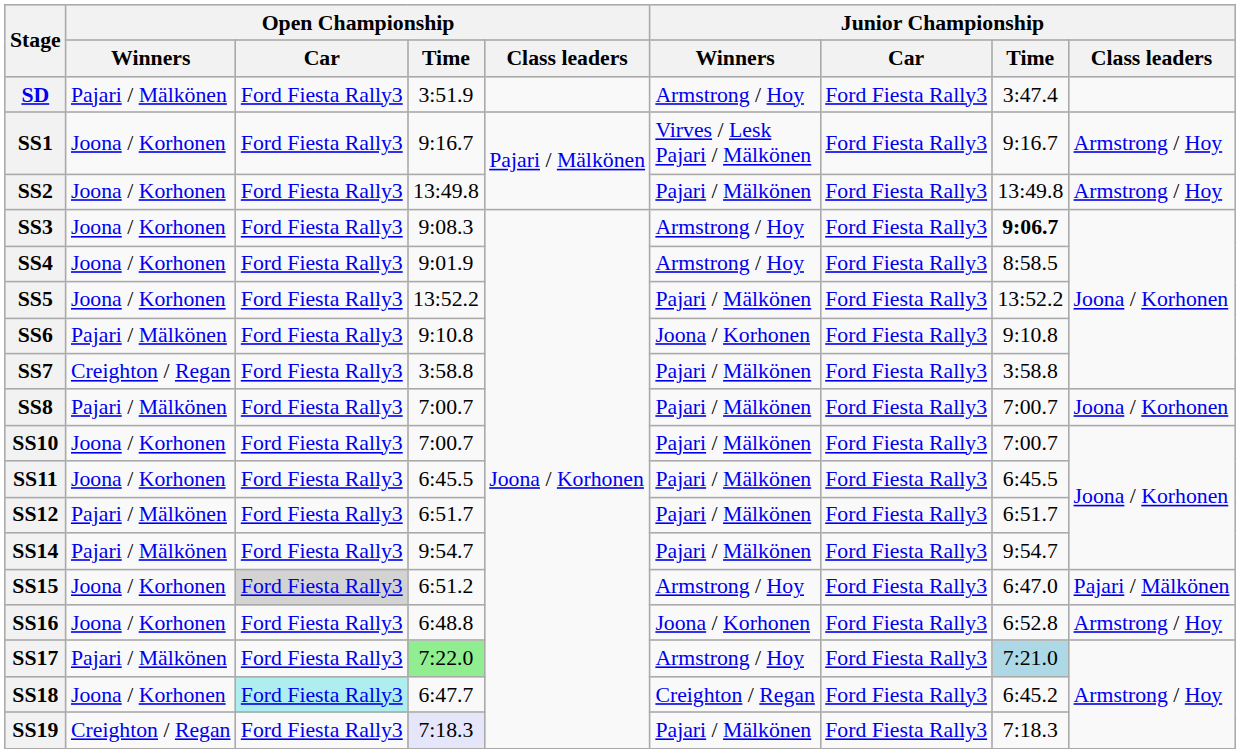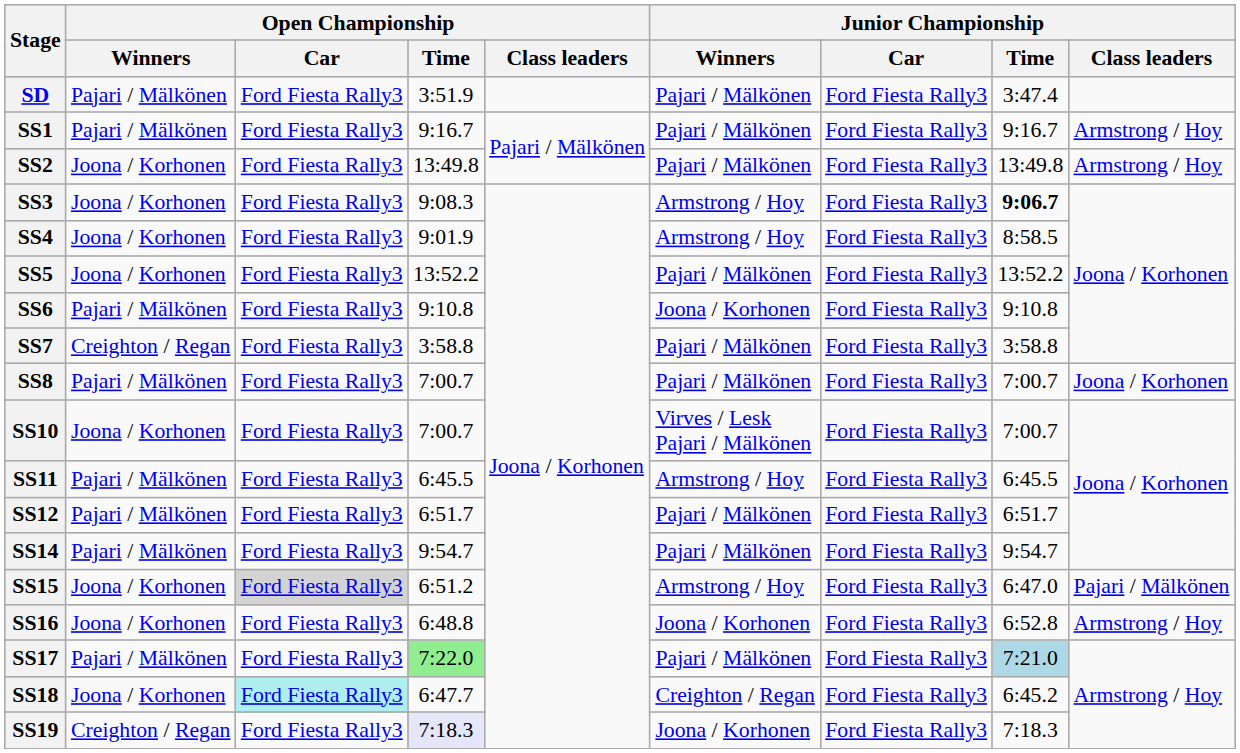 <table class="wikitable" style="font-size:85%">
 <tr>
 <th rowspan="2">Stage</th>
 <th colspan="4">Open Championship</th>
 <th colspan="4">Junior Championship</th>
 </tr>
 <tr>
 <th>Winners</th>
 <th>Car</th>
 <th>Time</th>
 <th>Class leaders</th>
 <th>Winners</th>
 <th>Car</th>
 <th>Time</th>
 <th>Class leaders</th>
 </tr>
 <tr>
 <th><a href='#'>SD</a></th>
 <td><a href='#'>Pajari</a> / <a href='#'>Mälkönen</a></td>
 <td><a href='#'>Ford Fiesta Rally3</a></td>
 <td align="center">3:51.9</td>
 <td></td>
-<td><a href='#'>Armstrong</a> / <a href='#'>Hoy</a></td>
+<td><a href='#'>Pajari</a> / <a href='#'>Mälkönen</a></td>
 <td><a href='#'>Ford Fiesta Rally3</a></td>
 <td align="center">3:47.4</td>
 <td></td>
 </tr>
 <tr>
 <th>SS1</th>
-<td><a href='#'>Joona</a> / <a href='#'>Korhonen</a></td>
+<td><a href='#'>Pajari</a> / <a href='#'>Mälkönen</a></td>
 <td><a href='#'>Ford Fiesta Rally3</a></td>
 <td align="center">9:16.7</td>
 <td rowspan="2"><a href='#'>Pajari</a> / <a href='#'>Mälkönen</a></td>
-<td><a href='#'>Virves</a> / <a href='#'>Lesk</a><br><a href='#'>Pajari</a> / <a href='#'>Mälkönen</a></td>
+<td><a href='#'>Pajari</a> / <a href='#'>Mälkönen</a></td>
 <td><a href='#'>Ford Fiesta Rally3</a></td>
 <td align="center">9:16.7</td>
 <td><a href='#'>Armstrong</a> / <a href='#'>Hoy</a></td>
 </tr>
 <tr>
 <th>SS2</th>
 <td><a href='#'>Joona</a> / <a href='#'>Korhonen</a></td>
 <td><a href='#'>Ford Fiesta Rally3</a></td>
 <td align="center">13:49.8</td>
 <td><a href='#'>Pajari</a> / <a href='#'>Mälkönen</a></td>
 <td><a href='#'>Ford Fiesta Rally3</a></td>
 <td align="center">13:49.8</td>
 <td><a href='#'>Armstrong</a> / <a href='#'>Hoy</a></td>
 </tr>
 <tr>
 <th>SS3</th>
 <td><a href='#'>Joona</a> / <a href='#'>Korhonen</a></td>
 <td><a href='#'>Ford Fiesta Rally3</a></td>
 <td align="center">9:08.3</td>
 <td rowspan="15"><a href='#'>Joona</a> / <a href='#'>Korhonen</a></td>
 <td><a href='#'>Armstrong</a> / <a href='#'>Hoy</a></td>
 <td><a href='#'>Ford Fiesta Rally3</a></td>
 <td align="center"><strong>9:06.7</strong></td>
 <td rowspan="5"><a href='#'>Joona</a> / <a href='#'>Korhonen</a></td>
 </tr>
 <tr>
 <th>SS4</th>
 <td><a href='#'>Joona</a> / <a href='#'>Korhonen</a></td>
 <td><a href='#'>Ford Fiesta Rally3</a></td>
 <td align="center">9:01.9</td>
 <td><a href='#'>Armstrong</a> / <a href='#'>Hoy</a></td>
 <td><a href='#'>Ford Fiesta Rally3</a></td>
 <td align="center">8:58.5</td>
 </tr>
 <tr>
 <th>SS5</th>
 <td><a href='#'>Joona</a> / <a href='#'>Korhonen</a></td>
 <td><a href='#'>Ford Fiesta Rally3</a></td>
 <td align="center">13:52.2</td>
 <td><a href='#'>Pajari</a> / <a href='#'>Mälkönen</a></td>
 <td><a href='#'>Ford Fiesta Rally3</a></td>
 <td align="center">13:52.2</td>
 </tr>
 <tr>
 <th>SS6</th>
 <td><a href='#'>Pajari</a> / <a href='#'>Mälkönen</a></td>
 <td><a href='#'>Ford Fiesta Rally3</a></td>
 <td align="center">9:10.8</td>
 <td><a href='#'>Joona</a> / <a href='#'>Korhonen</a></td>
 <td><a href='#'>Ford Fiesta Rally3</a></td>
 <td align="center">9:10.8</td>
 </tr>
 <tr>
 <th>SS7</th>
 <td><a href='#'>Creighton</a> / <a href='#'>Regan</a></td>
 <td><a href='#'>Ford Fiesta Rally3</a></td>
 <td align="center">3:58.8</td>
 <td><a href='#'>Pajari</a> / <a href='#'>Mälkönen</a></td>
 <td><a href='#'>Ford Fiesta Rally3</a></td>
 <td align="center">3:58.8</td>
 </tr>
 <tr>
 <th>SS8</th>
 <td><a href='#'>Pajari</a> / <a href='#'>Mälkönen</a></td>
 <td><a href='#'>Ford Fiesta Rally3</a></td>
 <td align="center">7:00.7</td>
 <td><a href='#'>Pajari</a> / <a href='#'>Mälkönen</a></td>
 <td><a href='#'>Ford Fiesta Rally3</a></td>
 <td align="center">7:00.7</td>
 <td><a href='#'>Joona</a> / <a href='#'>Korhonen</a></td>
 </tr>
 <tr>
 <th>SS10</th>
 <td><a href='#'>Joona</a> / <a href='#'>Korhonen</a></td>
 <td><a href='#'>Ford Fiesta Rally3</a></td>
 <td align="center">7:00.7</td>
-<td><a href='#'>Pajari</a> / <a href='#'>Mälkönen</a></td>
+<td><a href='#'>Virves</a> / <a href='#'>Lesk</a><br><a href='#'>Pajari</a> / <a href='#'>Mälkönen</a></td>
 <td><a href='#'>Ford Fiesta Rally3</a></td>
 <td align="center">7:00.7</td>
 <td rowspan="4"><a href='#'>Joona</a> / <a href='#'>Korhonen</a></td>
 </tr>
 <tr>
 <th>SS11</th>
-<td><a href='#'>Joona</a> / <a href='#'>Korhonen</a></td>
+<td><a href='#'>Pajari</a> / <a href='#'>Mälkönen</a></td>
 <td><a href='#'>Ford Fiesta Rally3</a></td>
 <td align="center">6:45.5</td>
-<td><a href='#'>Pajari</a> / <a href='#'>Mälkönen</a></td>
+<td><a href='#'>Armstrong</a> / <a href='#'>Hoy</a></td>
 <td><a href='#'>Ford Fiesta Rally3</a></td>
 <td align="center">6:45.5</td>
 </tr>
 <tr>
 <th>SS12</th>
 <td><a href='#'>Pajari</a> / <a href='#'>Mälkönen</a></td>
 <td><a href='#'>Ford Fiesta Rally3</a></td>
 <td align="center">6:51.7</td>
 <td><a href='#'>Pajari</a> / <a href='#'>Mälkönen</a></td>
 <td><a href='#'>Ford Fiesta Rally3</a></td>
 <td align="center">6:51.7</td>
 </tr>
 <tr>
 <th>SS14</th>
 <td><a href='#'>Pajari</a> / <a href='#'>Mälkönen</a></td>
 <td><a href='#'>Ford Fiesta Rally3</a></td>
 <td align="center">9:54.7</td>
 <td><a href='#'>Pajari</a> / <a href='#'>Mälkönen</a></td>
 <td><a href='#'>Ford Fiesta Rally3</a></td>
 <td align="center">9:54.7</td>
 </tr>
 <tr>
 <th>SS15</th>
 <td><a href='#'>Joona</a> / <a href='#'>Korhonen</a></td>
 <td style="background: lightgrey;"><a href='#'>Ford Fiesta Rally3</a></td>
 <td align="center">6:51.2</td>
 <td><a href='#'>Armstrong</a> / <a href='#'>Hoy</a></td>
 <td><a href='#'>Ford Fiesta Rally3</a></td>
 <td align="center">6:47.0</td>
 <td><a href='#'>Pajari</a> / <a href='#'>Mälkönen</a></td>
 </tr>
 <tr>
 <th>SS16</th>
 <td><a href='#'>Joona</a> / <a href='#'>Korhonen</a></td>
 <td><a href='#'>Ford Fiesta Rally3</a></td>
 <td align="center">6:48.8</td>
 <td><a href='#'>Joona</a> / <a href='#'>Korhonen</a></td>
 <td><a href='#'>Ford Fiesta Rally3</a></td>
 <td align="center">6:52.8</td>
 <td><a href='#'>Armstrong</a> / <a href='#'>Hoy</a></td>
 </tr>
 <tr>
 <th>SS17</th>
 <td><a href='#'>Pajari</a> / <a href='#'>Mälkönen</a></td>
 <td><a href='#'>Ford Fiesta Rally3</a></td>
 <td align="center" style="background: lightgreen;">7:22.0</td>
-<td><a href='#'>Armstrong</a> / <a href='#'>Hoy</a></td>
+<td><a href='#'>Pajari</a> / <a href='#'>Mälkönen</a></td>
 <td><a href='#'>Ford Fiesta Rally3</a></td>
 <td align="center" style="background: lightblue;">7:21.0</td>
 <td rowspan="3"><a href='#'>Armstrong</a> / <a href='#'>Hoy</a></td>
 </tr>
 <tr>
 <th>SS18</th>
 <td><a href='#'>Joona</a> / <a href='#'>Korhonen</a></td>
 <td style="background: paleturquoise;"><a href='#'>Ford Fiesta Rally3</a></td>
 <td align="center">6:47.7</td>
 <td><a href='#'>Creighton</a> / <a href='#'>Regan</a></td>
 <td><a href='#'>Ford Fiesta Rally3</a></td>
 <td align="center">6:45.2</td>
 </tr>
 <tr>
 <th>SS19</th>
 <td><a href='#'>Creighton</a> / <a href='#'>Regan</a></td>
 <td><a href='#'>Ford Fiesta Rally3</a></td>
 <td align="center" style="background: lavender;">7:18.3</td>
-<td><a href='#'>Pajari</a> / <a href='#'>Mälkönen</a></td>
+<td><a href='#'>Joona</a> / <a href='#'>Korhonen</a></td>
 <td><a href='#'>Ford Fiesta Rally3</a></td>
 <td align="center">7:18.3</td>
 </tr>
 </table>
